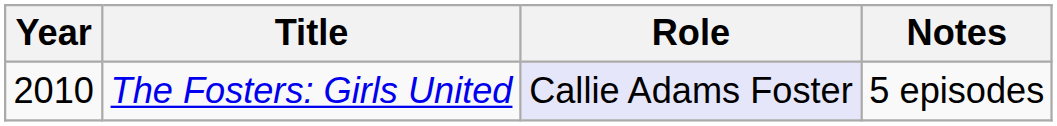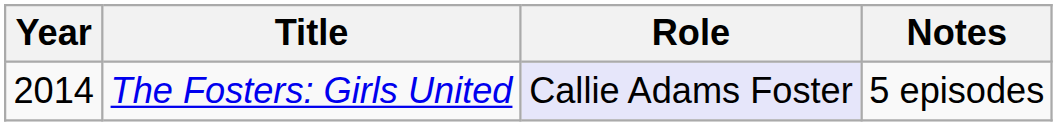 <table class="wikitable">
 <tr>
 <th>Year</th>
 <th>Title</th>
 <th>Role</th>
 <th>Notes</th>
 </tr>
 <tr>
-<td>2010</td>
+<td>2014</td>
 <td><em><a href='#'>The Fosters: Girls United</a></em></td>
 <td style="background: lavender;">Callie Adams Foster</td>
 <td>5 episodes</td>
 </tr>
 </table>
